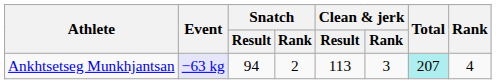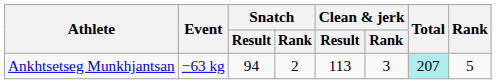 <table class="wikitable" style="font-size:90%">
 <tr>
 <th rowspan="2">Athlete</th>
 <th rowspan="2">Event</th>
 <th colspan="2">Snatch</th>
 <th colspan="2">Clean & jerk</th>
 <th rowspan="2">Total</th>
 <th rowspan="2">Rank</th>
 </tr>
 <tr style="font-size:95%">
 <th>Result</th>
 <th>Rank</th>
 <th>Result</th>
 <th>Rank</th>
 </tr>
 <tr align=center>
 <td align=left><a href='#'>Ankhtsetseg Munkhjantsan</a></td>
-<td align=left style="background: lavender;"><a href='#'>−63 kg</a></td>
+<td align=left><a href='#'>−63 kg</a></td>
 <td>94</td>
 <td>2</td>
 <td>113</td>
 <td>3</td>
 <td style="background: paleturquoise;">207</td>
-<td>4</td>
+<td>5</td>
 </tr>
 </table>
